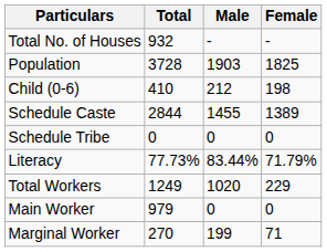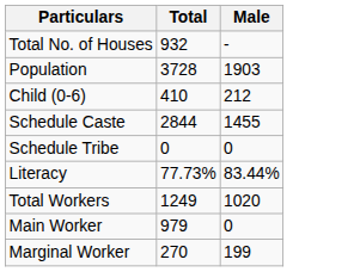 <table class="wikitable">
 <tr>
 <th>Particulars</th>
 <th>Total</th>
 <th>Male</th>
-<th>Female</th>
 </tr>
 <tr>
 <td>Total No. of Houses</td>
 <td>932</td>
-<td>-</td>
 <td>-</td>
 </tr>
 <tr>
 <td>Population</td>
 <td>3728</td>
 <td>1903</td>
-<td>1825</td>
 </tr>
 <tr>
 <td>Child (0-6)</td>
 <td>410</td>
 <td>212</td>
-<td>198</td>
 </tr>
 <tr>
 <td>Schedule Caste</td>
 <td>2844</td>
 <td>1455</td>
-<td>1389</td>
 </tr>
 <tr>
 <td>Schedule Tribe</td>
-<td>0</td>
 <td>0</td>
 <td>0</td>
 </tr>
 <tr>
 <td>Literacy</td>
 <td>77.73%</td>
 <td>83.44%</td>
-<td>71.79%</td>
 </tr>
 <tr>
 <td>Total Workers</td>
 <td>1249</td>
 <td>1020</td>
-<td>229</td>
 </tr>
 <tr>
 <td>Main Worker</td>
 <td>979</td>
-<td>0</td>
 <td>0</td>
 </tr>
 <tr>
 <td>Marginal Worker</td>
 <td>270</td>
 <td>199</td>
-<td>71</td>
 </tr>
 </table>
